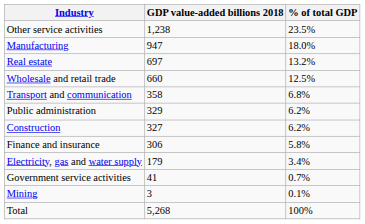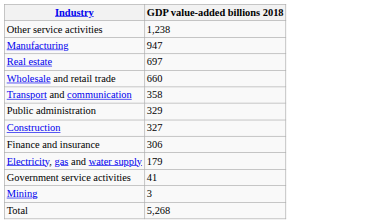 <table class="wikitable">
 <tr>
 <th><a href='#'>Industry</a></th>
 <th>GDP value-added billions 2018</th>
-<th>% of total GDP</th>
 </tr>
 <tr>
 <td>Other service activities</td>
 <td>1,238</td>
-<td>23.5%</td>
 </tr>
 <tr>
 <td><a href='#'>Manufacturing</a></td>
 <td>947</td>
-<td>18.0%</td>
 </tr>
 <tr>
 <td><a href='#'>Real estate</a></td>
 <td>697</td>
-<td>13.2%</td>
 </tr>
 <tr>
 <td><a href='#'>Wholesale</a> and retail trade</td>
 <td>660</td>
-<td>12.5%</td>
 </tr>
 <tr>
 <td><a href='#'>Transport</a> and <a href='#'>communication</a></td>
 <td>358</td>
-<td>6.8%</td>
 </tr>
 <tr>
 <td>Public administration</td>
 <td>329</td>
-<td>6.2%</td>
 </tr>
 <tr>
 <td><a href='#'>Construction</a></td>
 <td>327</td>
-<td>6.2%</td>
 </tr>
 <tr>
 <td>Finance and insurance</td>
 <td>306</td>
-<td>5.8%</td>
 </tr>
 <tr>
 <td><a href='#'>Electricity</a>, <a href='#'>gas</a> and <a href='#'>water supply</a></td>
 <td>179</td>
-<td>3.4%</td>
 </tr>
 <tr>
 <td>Government service activities</td>
 <td>41</td>
-<td>0.7%</td>
 </tr>
 <tr>
 <td><a href='#'>Mining</a></td>
 <td>3</td>
-<td>0.1%</td>
 </tr>
 <tr>
 <td>Total</td>
 <td>5,268</td>
-<td>100%</td>
 </tr>
 </table>
